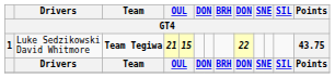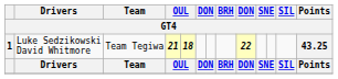 <table class="wikitable" style="font-size:85%; text-align:center;">
 <tr>
 <th></th>
 <th>Drivers</th>
 <th>Team</th>
 <th colspan=2><a href='#'>OUL</a></th>
 <th colspan=2><a href='#'>DON</a></th>
 <th><a href='#'>BRH</a></th>
 <th><a href='#'>DON</a></th>
 <th colspan=2><a href='#'>SNE</a></th>
 <th><a href='#'>SIL</a></th>
 <th>Points</th>
 </tr>
 <tr>
 <th colspan=13>GT4</th>
 </tr>
 <tr>
 <th>1</th>
 <td align=left> Luke Sedzikowski<br> David Whitmore</td>
-<td align=left><strong> Team Tegiwa</strong></td>
+<td align=left> Team Tegiwa</td>
 <td style="background:#ffffbf;"><strong><em>21</em></strong></td>
-<td style="background:#ffffbf;"><strong><em>15</em></strong></td>
+<td style="background:#ffffbf;"><strong><em>18</em></strong></td>
 <td></td>
 <td></td>
 <td></td>
 <td style="background:#ffffbf;"><strong><em>22</em></strong></td>
 <td></td>
 <td></td>
 <td></td>
-<th>43.75</th>
+<th>43.25</th>
 </tr>
 <tr>
 <th></th>
 <th>Drivers</th>
 <th>Team</th>
 <th colspan=2><a href='#'>OUL</a></th>
 <th colspan=2><a href='#'>DON</a></th>
 <th><a href='#'>BRH</a></th>
 <th><a href='#'>DON</a></th>
 <th colspan=2><a href='#'>SNE</a></th>
 <th><a href='#'>SIL</a></th>
 <th>Points</th>
 </tr>
 <tr>
 </tr>
 </table>
